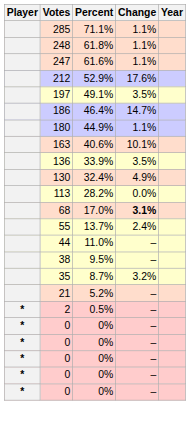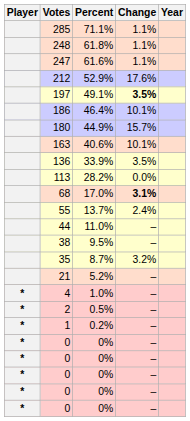 <table class="wikitable sortable plainrowheaders">
 <tr>
 <th scope="col">Player</th>
 <th scope="col" data-sort-type=number>Votes</th>
 <th scope="col" data-sort-type=number>Percent</th>
 <th scope="col">Change</th>
 <th scope="col" data-sort-type=number>Year</th>
 </tr>
 <tr bgcolor=ffddcc>
 <th scope="row"></th>
 <td align="right">285</td>
 <td align="right">71.1%</td>
 <td align="right">1.1%</td>
 <td align="right"></td>
 </tr>
 <tr bgcolor=ffddcc>
 <th scope="row"></th>
 <td align="right">248</td>
 <td align="right">61.8%</td>
 <td align="right">1.1%</td>
 <td align="right"></td>
 </tr>
 <tr bgcolor=ffddcc>
 <th scope="row"></th>
 <td align="right">247</td>
 <td align="right">61.6%</td>
 <td align="right">1.1%</td>
 <td align="right"></td>
 </tr>
 <tr bgcolor=ccccff>
 <th scope="row"><em></em></th>
 <td align="right">212</td>
 <td align="right">52.9%</td>
 <td align="right">17.6%</td>
 <td align="right"></td>
 </tr>
 <tr bgcolor=ffffcc>
 <th scope="row"></th>
 <td align="right">197</td>
 <td align="right">49.1%</td>
-<td align="right">3.5%</td>
+<td align="right"><strong>3.5%</strong></td>
 <td align="right"></td>
 </tr>
 <tr bgcolor=ccccff>
 <th scope="row"><em></em></th>
 <td align="right">186</td>
 <td align="right">46.4%</td>
-<td align="right">14.7%</td>
+<td align="right">10.1%</td>
 <td align="right"></td>
 </tr>
 <tr bgcolor=ccccff>
 <th scope="row"><em></em></th>
 <td align="right">180</td>
 <td align="right">44.9%</td>
-<td align="right">1.1%</td>
+<td align="right">15.7%</td>
 <td align="right"></td>
 </tr>
 <tr bgcolor=ffddcc>
 <th scope="row"></th>
 <td align="right">163</td>
 <td align="right">40.6%</td>
 <td align="right">10.1%</td>
 <td align="right"></td>
 </tr>
 <tr bgcolor=ffffcc>
 <th scope="row"></th>
 <td align="right">136</td>
 <td align="right">33.9%</td>
 <td align="right">3.5%</td>
-<td align="right"></td>
-</tr>
-<tr bgcolor=ffddcc>
-<th scope="row"></th>
-<td align="right">130</td>
-<td align="right">32.4%</td>
-<td align="right">4.9%</td>
 <td align="right"></td>
 </tr>
 <tr bgcolor=ffffcc>
 <th scope="row"></th>
 <td align="right">113</td>
 <td align="right">28.2%</td>
 <td align="right">0.0%</td>
 <td align="right"></td>
 </tr>
 <tr bgcolor=ffddcc>
 <th scope="row"></th>
 <td align="right">68</td>
 <td align="right">17.0%</td>
 <td align="right"><strong>3.1%</strong></td>
 <td align="right"></td>
 </tr>
 <tr bgcolor=ffffcc>
 <th scope="row"></th>
 <td align="right">55</td>
 <td align="right">13.7%</td>
 <td align="right">2.4%</td>
 <td align="right"></td>
 </tr>
 <tr bgcolor=ffffcc>
 <th scope="row"></th>
 <td align=right>44</td>
 <td align=right>11.0%</td>
 <td align=right>–</td>
 <td align=right></td>
 </tr>
 <tr bgcolor=ffffcc>
 <th scope="row"></th>
 <td align=right>38</td>
 <td align=right>9.5%</td>
 <td align=right>–</td>
 <td align=right></td>
 </tr>
 <tr bgcolor=ffffcc>
 <th scope="row"></th>
 <td align=right>35</td>
 <td align=right>8.7%</td>
 <td align=right>3.2%</td>
 <td align=right></td>
 </tr>
 <tr bgcolor=ffddcc>
 <th scope="row"></th>
 <td align=right>21</td>
 <td align=right>5.2%</td>
 <td align=right>–</td>
 <td align=right></td>
 </tr>
 <tr bgcolor=ffcccc>
 <th scope="row">*</th>
+<td align=right>4</td>
+<td align=right>1.0%</td>
+<td align=right>–</td>
+<td align=right></td>
+</tr>
+<tr bgcolor=ffcccc>
+<th scope="row">*</th>
 <td align=right>2</td>
 <td align=right>0.5%</td>
+<td align=right>–</td>
+<td align=right></td>
+</tr>
+<tr bgcolor=ffcccc>
+<th scope="row">*</th>
+<td align=right>1</td>
+<td align=right>0.2%</td>
 <td align=right>–</td>
 <td align=right></td>
 </tr>
 <tr bgcolor=ffcccc>
 <th scope="row">*</th>
 <td align=right>0</td>
 <td align=right>0%</td>
 <td align=right>–</td>
 <td align=right></td>
 </tr>
 <tr bgcolor=ffcccc>
 <th scope="row">*</th>
 <td align=right>0</td>
 <td align=right>0%</td>
 <td align=right>–</td>
 <td align=right></td>
 </tr>
 <tr bgcolor=ffcccc>
 <th scope="row">*</th>
 <td align=right>0</td>
 <td align=right>0%</td>
 <td align=right>–</td>
 <td align=right></td>
 </tr>
 <tr bgcolor=ffcccc>
 <th scope="row">*</th>
 <td align=right>0</td>
 <td align=right>0%</td>
 <td align=right>–</td>
 <td align=right></td>
 </tr>
 <tr bgcolor=ffcccc>
 <th scope="row">*</th>
 <td align=right>0</td>
 <td align=right>0%</td>
 <td align=right>–</td>
 <td align=right></td>
 </tr>
 </table>
